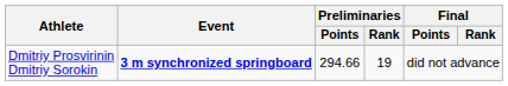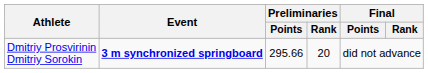 <table class=wikitable style="font-size:90%;">
 <tr>
 <th rowspan="2">Athlete</th>
 <th rowspan="2">Event</th>
 <th colspan="2">Preliminaries</th>
 <th colspan="2">Final</th>
 </tr>
 <tr style="font-size:95%">
 <th>Points</th>
 <th>Rank</th>
 <th>Points</th>
 <th>Rank</th>
 </tr>
 <tr align=center>
 <td align=left><a href='#'>Dmitriy Prosvirinin</a><br><a href='#'>Dmitriy Sorokin</a></td>
 <td align=left><strong><a href='#'>3 m synchronized springboard</a></strong></td>
-<td>294.66</td>
-<td>19</td>
+<td>295.66</td>
+<td>20</td>
 <td colspan=2>did not advance</td>
 </tr>
 </table>
